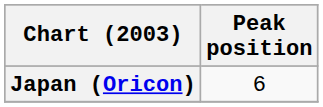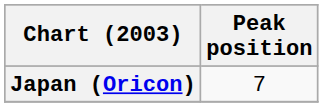 <table class="wikitable sortable plainrowheaders" style="text-align:center">
 <tr>
 <th scope="col">Chart (2003)</th>
 <th scope="col">Peak<br>position</th>
 </tr>
 <tr>
 <th scope="row">Japan (<a href='#'>Oricon</a>)</th>
-<td>6</td>
+<td>7</td>
 </tr>
 <tr>
 </tr>
 </table>
